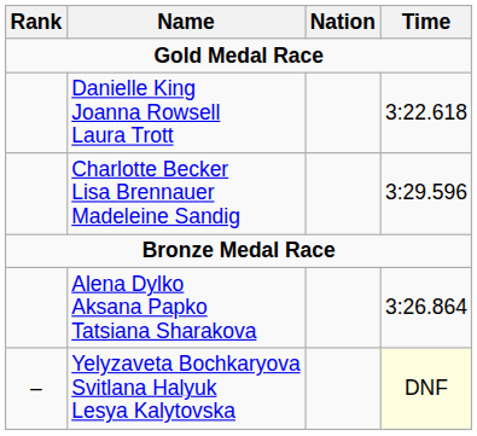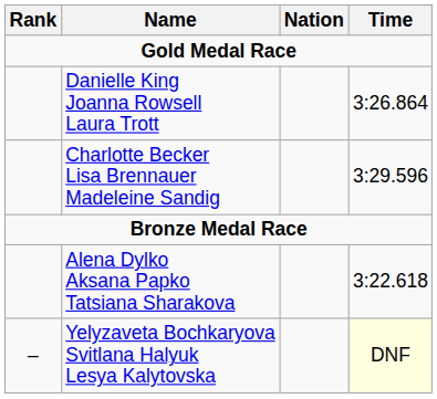 <table class="wikitable" style="text-align:center">
 <tr>
 <th>Rank</th>
 <th>Name</th>
 <th>Nation</th>
 <th>Time</th>
 </tr>
 <tr>
 <td colspan=4><strong>Gold Medal Race</strong></td>
 </tr>
 <tr>
 <td></td>
 <td align=left><a href='#'>Danielle King</a><br><a href='#'>Joanna Rowsell</a><br> <a href='#'>Laura Trott</a></td>
 <td align=left></td>
-<td>3:22.618</td>
+<td>3:26.864</td>
 </tr>
 <tr>
 <td></td>
 <td align=left><a href='#'>Charlotte Becker</a><br><a href='#'>Lisa Brennauer</a><br><a href='#'>Madeleine Sandig</a></td>
 <td align=left></td>
 <td>3:29.596</td>
 </tr>
 <tr>
 <td colspan=4><strong>Bronze Medal Race</strong></td>
 </tr>
 <tr>
 <td></td>
 <td align=left><a href='#'>Alena Dylko</a><br><a href='#'>Aksana Papko</a><br><a href='#'>Tatsiana Sharakova</a></td>
 <td align=left></td>
-<td>3:26.864</td>
+<td>3:22.618</td>
 </tr>
 <tr>
 <td>–</td>
 <td align=left><a href='#'>Yelyzaveta Bochkaryova</a><br><a href='#'>Svitlana Halyuk</a><br><a href='#'>Lesya Kalytovska</a></td>
 <td align=left></td>
 <td style="background: lightyellow;">DNF</td>
 </tr>
 </table>
